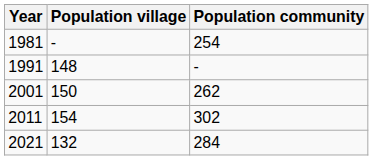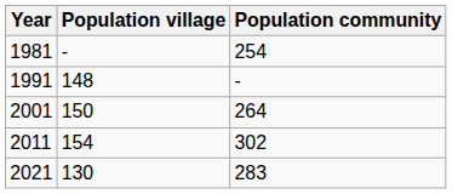 <table class=wikitable>
 <tr>
 <th>Year</th>
 <th>Population village</th>
 <th>Population community</th>
 </tr>
 <tr>
 <td>1981</td>
 <td>-</td>
 <td>254</td>
 </tr>
 <tr>
 <td>1991</td>
 <td>148</td>
 <td>-</td>
 </tr>
 <tr>
 <td>2001</td>
 <td>150</td>
-<td>262</td>
+<td>264</td>
 </tr>
 <tr>
 <td>2011</td>
 <td>154</td>
 <td>302</td>
 </tr>
 <tr>
 <td>2021</td>
-<td>132</td>
-<td>284</td>
+<td>130</td>
+<td>283</td>
 </tr>
 </table>
